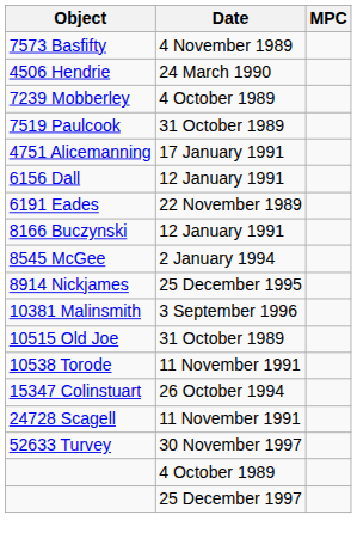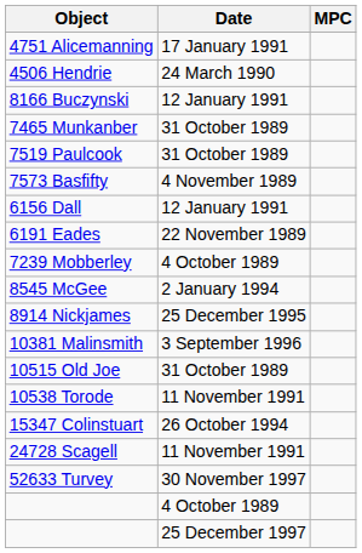 <table class="wikitable">
 <tr>
 <th>Object</th>
 <th>Date</th>
 <th>MPC</th>
 </tr>
 <tr>
-<td><a href='#'>7573 Basfifty</a></td>
-<td>4 November 1989</td>
+<td><a href='#'>4751 Alicemanning</a></td>
+<td>17 January 1991</td>
 <td></td>
 </tr>
 <tr>
 <td><a href='#'>4506 Hendrie</a></td>
 <td>24 March 1990</td>
 <td></td>
 </tr>
 <tr>
-<td><a href='#'>7239 Mobberley</a></td>
-<td>4 October 1989</td>
+<td><a href='#'>8166 Buczynski</a></td>
+<td>12 January 1991</td>
+<td></td>
+</tr>
+<tr>
+<td><a href='#'>7465 Munkanber</a></td>
+<td>31 October 1989</td>
 <td></td>
 </tr>
 <tr>
 <td><a href='#'>7519 Paulcook</a></td>
 <td>31 October 1989</td>
 <td></td>
 </tr>
 <tr>
-<td><a href='#'>4751 Alicemanning</a></td>
-<td>17 January 1991</td>
+<td><a href='#'>7573 Basfifty</a></td>
+<td>4 November 1989</td>
 <td></td>
 </tr>
 <tr>
 <td><a href='#'>6156 Dall</a></td>
 <td>12 January 1991</td>
 <td></td>
 </tr>
 <tr>
 <td><a href='#'>6191 Eades</a></td>
 <td>22 November 1989</td>
 <td></td>
 </tr>
 <tr>
-<td><a href='#'>8166 Buczynski</a></td>
-<td>12 January 1991</td>
+<td><a href='#'>7239 Mobberley</a></td>
+<td>4 October 1989</td>
 <td></td>
 </tr>
 <tr>
 <td><a href='#'>8545 McGee</a></td>
 <td>2 January 1994</td>
 <td></td>
 </tr>
 <tr>
 <td><a href='#'>8914 Nickjames</a></td>
 <td>25 December 1995</td>
 <td></td>
 </tr>
 <tr>
 <td><a href='#'>10381 Malinsmith</a></td>
 <td>3 September 1996</td>
 <td></td>
 </tr>
 <tr>
 <td><a href='#'>10515 Old Joe</a></td>
 <td>31 October 1989</td>
 <td></td>
 </tr>
 <tr>
 <td><a href='#'>10538 Torode</a></td>
 <td>11 November 1991</td>
 <td></td>
 </tr>
 <tr>
 <td><a href='#'>15347 Colinstuart</a></td>
 <td>26 October 1994</td>
 <td></td>
 </tr>
 <tr>
 <td><a href='#'>24728 Scagell</a></td>
 <td>11 November 1991</td>
 <td></td>
 </tr>
 <tr>
 <td><a href='#'>52633 Turvey</a></td>
 <td>30 November 1997</td>
 <td></td>
 </tr>
 <tr>
 <td></td>
 <td>4 October 1989</td>
 <td></td>
 </tr>
 <tr>
 <td></td>
 <td>25 December 1997</td>
 <td></td>
 </tr>
 </table>
